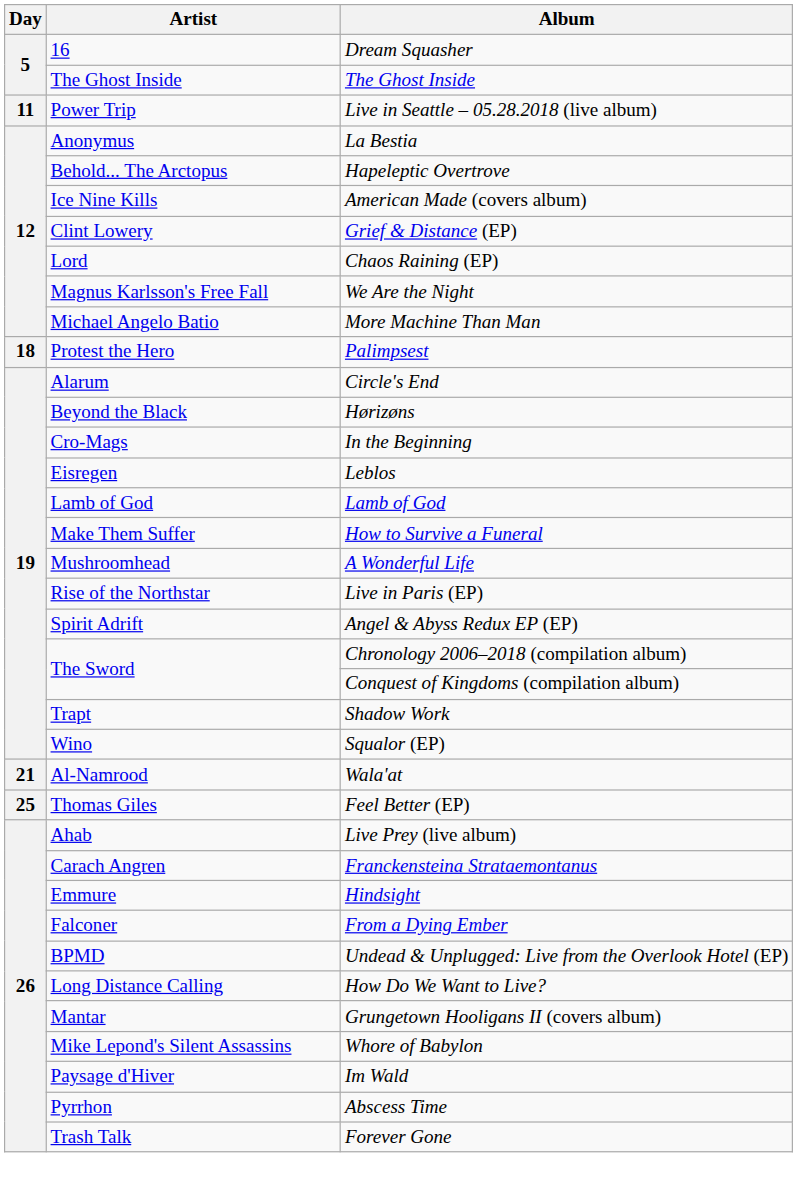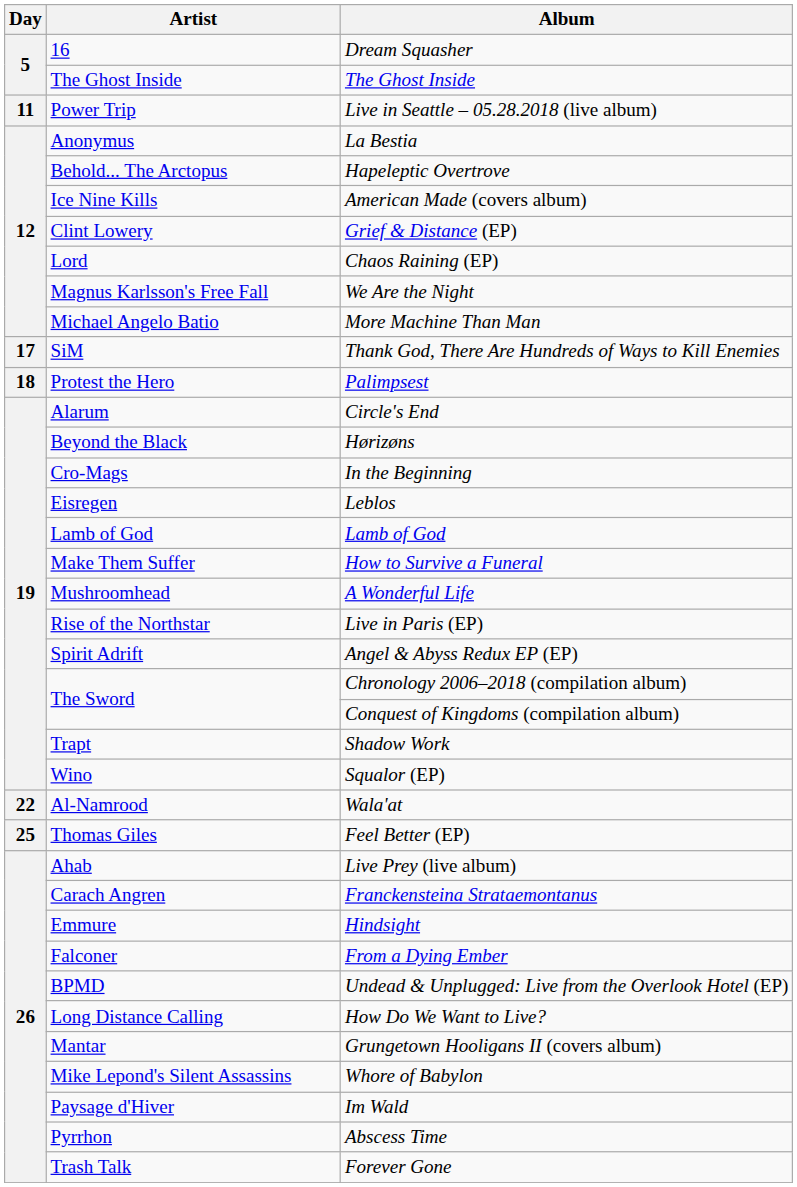 <table class="wikitable" id="table_June">
 <tr>
 <th scope="col">Day</th>
 <th scope="col" style="width:15em;">Artist</th>
 <th scope="col">Album</th>
 </tr>
 <tr>
 <th scope="row" rowspan="2">5</th>
 <td><a href='#'>16</a></td>
 <td><em>Dream Squasher</em></td>
 </tr>
 <tr>
 <td><a href='#'>The Ghost Inside</a></td>
 <td><em><a href='#'>The Ghost Inside</a></em></td>
 </tr>
 <tr>
 <th scope="row">11</th>
 <td><a href='#'>Power Trip</a></td>
 <td><em>Live in Seattle – 05.28.2018</em> (live album)</td>
 </tr>
 <tr>
 <th scope="row" rowspan="7">12</th>
 <td><a href='#'>Anonymus</a></td>
 <td><em>La Bestia</em></td>
 </tr>
 <tr>
 <td><a href='#'>Behold... The Arctopus</a></td>
 <td><em>Hapeleptic Overtrove</em></td>
 </tr>
 <tr>
 <td><a href='#'>Ice Nine Kills</a></td>
 <td><em>American Made</em> (covers album)</td>
 </tr>
 <tr>
 <td><a href='#'>Clint Lowery</a></td>
 <td><em><a href='#'>Grief & Distance</a></em> (EP)</td>
 </tr>
 <tr>
 <td><a href='#'>Lord</a></td>
 <td><em>Chaos Raining</em> (EP)</td>
 </tr>
 <tr>
 <td><a href='#'>Magnus Karlsson's Free Fall</a></td>
 <td><em>We Are the Night</em></td>
 </tr>
 <tr>
 <td><a href='#'>Michael Angelo Batio</a></td>
 <td><em>More Machine Than Man</em></td>
+</tr>
+<tr>
+<th scope="row">17</th>
+<td><a href='#'>SiM</a></td>
+<td><em>Thank God, There Are Hundreds of Ways to Kill Enemies</em></td>
 </tr>
 <tr>
 <th scope="row">18</th>
 <td><a href='#'>Protest the Hero</a></td>
 <td><em><a href='#'>Palimpsest</a></em></td>
 </tr>
 <tr>
 <th scope="row" rowspan="13">19</th>
 <td><a href='#'>Alarum</a></td>
 <td><em>Circle's End</em></td>
 </tr>
 <tr>
 <td><a href='#'>Beyond the Black</a></td>
 <td><em>Hørizøns</em></td>
 </tr>
 <tr>
 <td><a href='#'>Cro-Mags</a></td>
 <td><em>In the Beginning</em></td>
 </tr>
 <tr>
 <td><a href='#'>Eisregen</a></td>
 <td><em>Leblos</em></td>
 </tr>
 <tr>
 <td><a href='#'>Lamb of God</a></td>
 <td><em><a href='#'>Lamb of God</a></em></td>
 </tr>
 <tr>
 <td><a href='#'>Make Them Suffer</a></td>
 <td><em><a href='#'>How to Survive a Funeral</a></em></td>
 </tr>
 <tr>
 <td><a href='#'>Mushroomhead</a></td>
 <td><em><a href='#'>A Wonderful Life</a></em></td>
 </tr>
 <tr>
 <td><a href='#'>Rise of the Northstar</a></td>
 <td><em>Live in Paris</em> (EP)</td>
 </tr>
 <tr>
 <td><a href='#'>Spirit Adrift</a></td>
 <td><em>Angel & Abyss Redux EP</em> (EP)</td>
 </tr>
 <tr>
 <td rowspan="2"><a href='#'>The Sword</a></td>
 <td><em>Chronology 2006–2018</em> (compilation album)</td>
 </tr>
 <tr>
 <td><em>Conquest of Kingdoms</em> (compilation album)</td>
 </tr>
 <tr>
 <td><a href='#'>Trapt</a></td>
 <td><em>Shadow Work</em></td>
 </tr>
 <tr>
 <td><a href='#'>Wino</a></td>
 <td><em>Squalor</em> (EP)</td>
 </tr>
 <tr>
-<th scope="row">21</th>
+<th scope="row">22</th>
 <td><a href='#'>Al-Namrood</a></td>
 <td><em>Wala'at</em></td>
 </tr>
 <tr>
 <th scope="row">25</th>
 <td><a href='#'>Thomas Giles</a></td>
 <td><em>Feel Better</em> (EP)</td>
 </tr>
 <tr>
 <th scope="row" rowspan="11">26</th>
 <td><a href='#'>Ahab</a></td>
 <td><em>Live Prey</em> (live album)</td>
 </tr>
 <tr>
 <td><a href='#'>Carach Angren</a></td>
 <td><em><a href='#'>Franckensteina Strataemontanus</a></em></td>
 </tr>
 <tr>
 <td><a href='#'>Emmure</a></td>
 <td><em><a href='#'>Hindsight</a></em></td>
 </tr>
 <tr>
 <td><a href='#'>Falconer</a></td>
 <td><em><a href='#'>From a Dying Ember</a></em></td>
 </tr>
 <tr>
 <td><a href='#'>BPMD</a></td>
 <td><em>Undead & Unplugged: Live from the Overlook Hotel</em> (EP)</td>
 </tr>
 <tr>
 <td><a href='#'>Long Distance Calling</a></td>
 <td><em>How Do We Want to Live?</em></td>
 </tr>
 <tr>
 <td><a href='#'>Mantar</a></td>
 <td><em>Grungetown Hooligans II</em> (covers album)</td>
 </tr>
 <tr>
 <td><a href='#'>Mike Lepond's Silent Assassins</a></td>
 <td><em>Whore of Babylon</em></td>
 </tr>
 <tr>
 <td><a href='#'>Paysage d'Hiver</a></td>
 <td><em>Im Wald</em></td>
 </tr>
 <tr>
 <td><a href='#'>Pyrrhon</a></td>
 <td><em>Abscess Time</em></td>
 </tr>
 <tr>
 <td><a href='#'>Trash Talk</a></td>
 <td><em>Forever Gone</em></td>
 </tr>
 </table>
